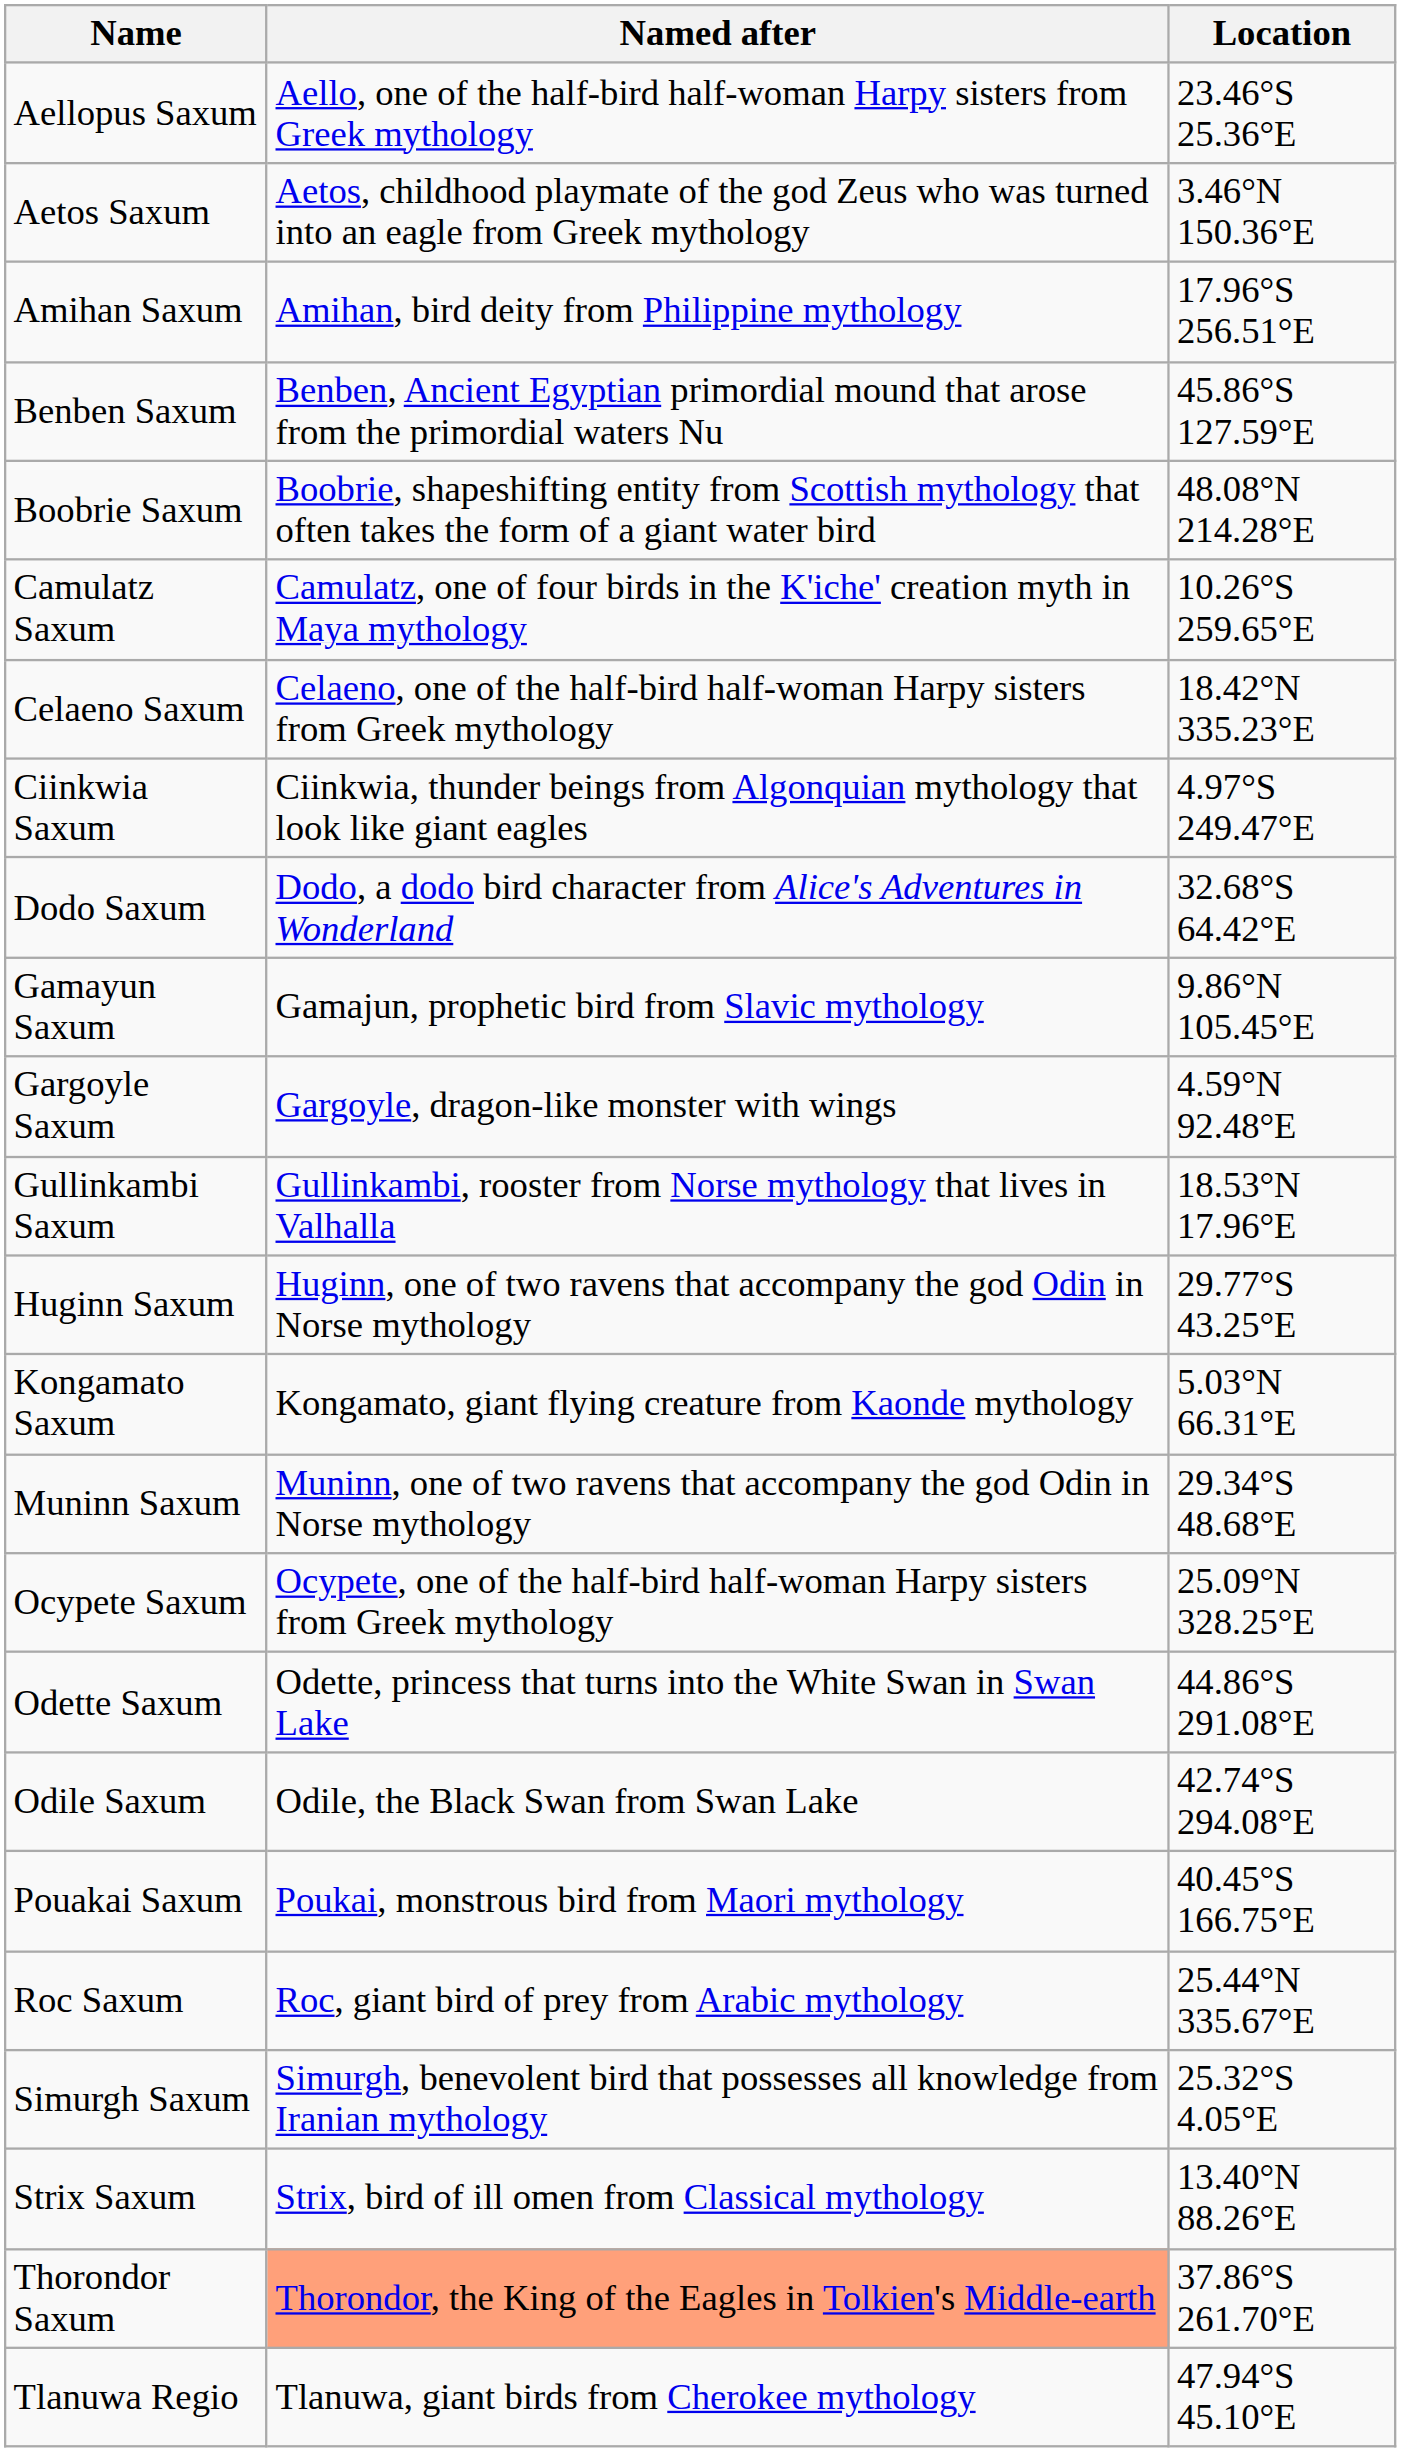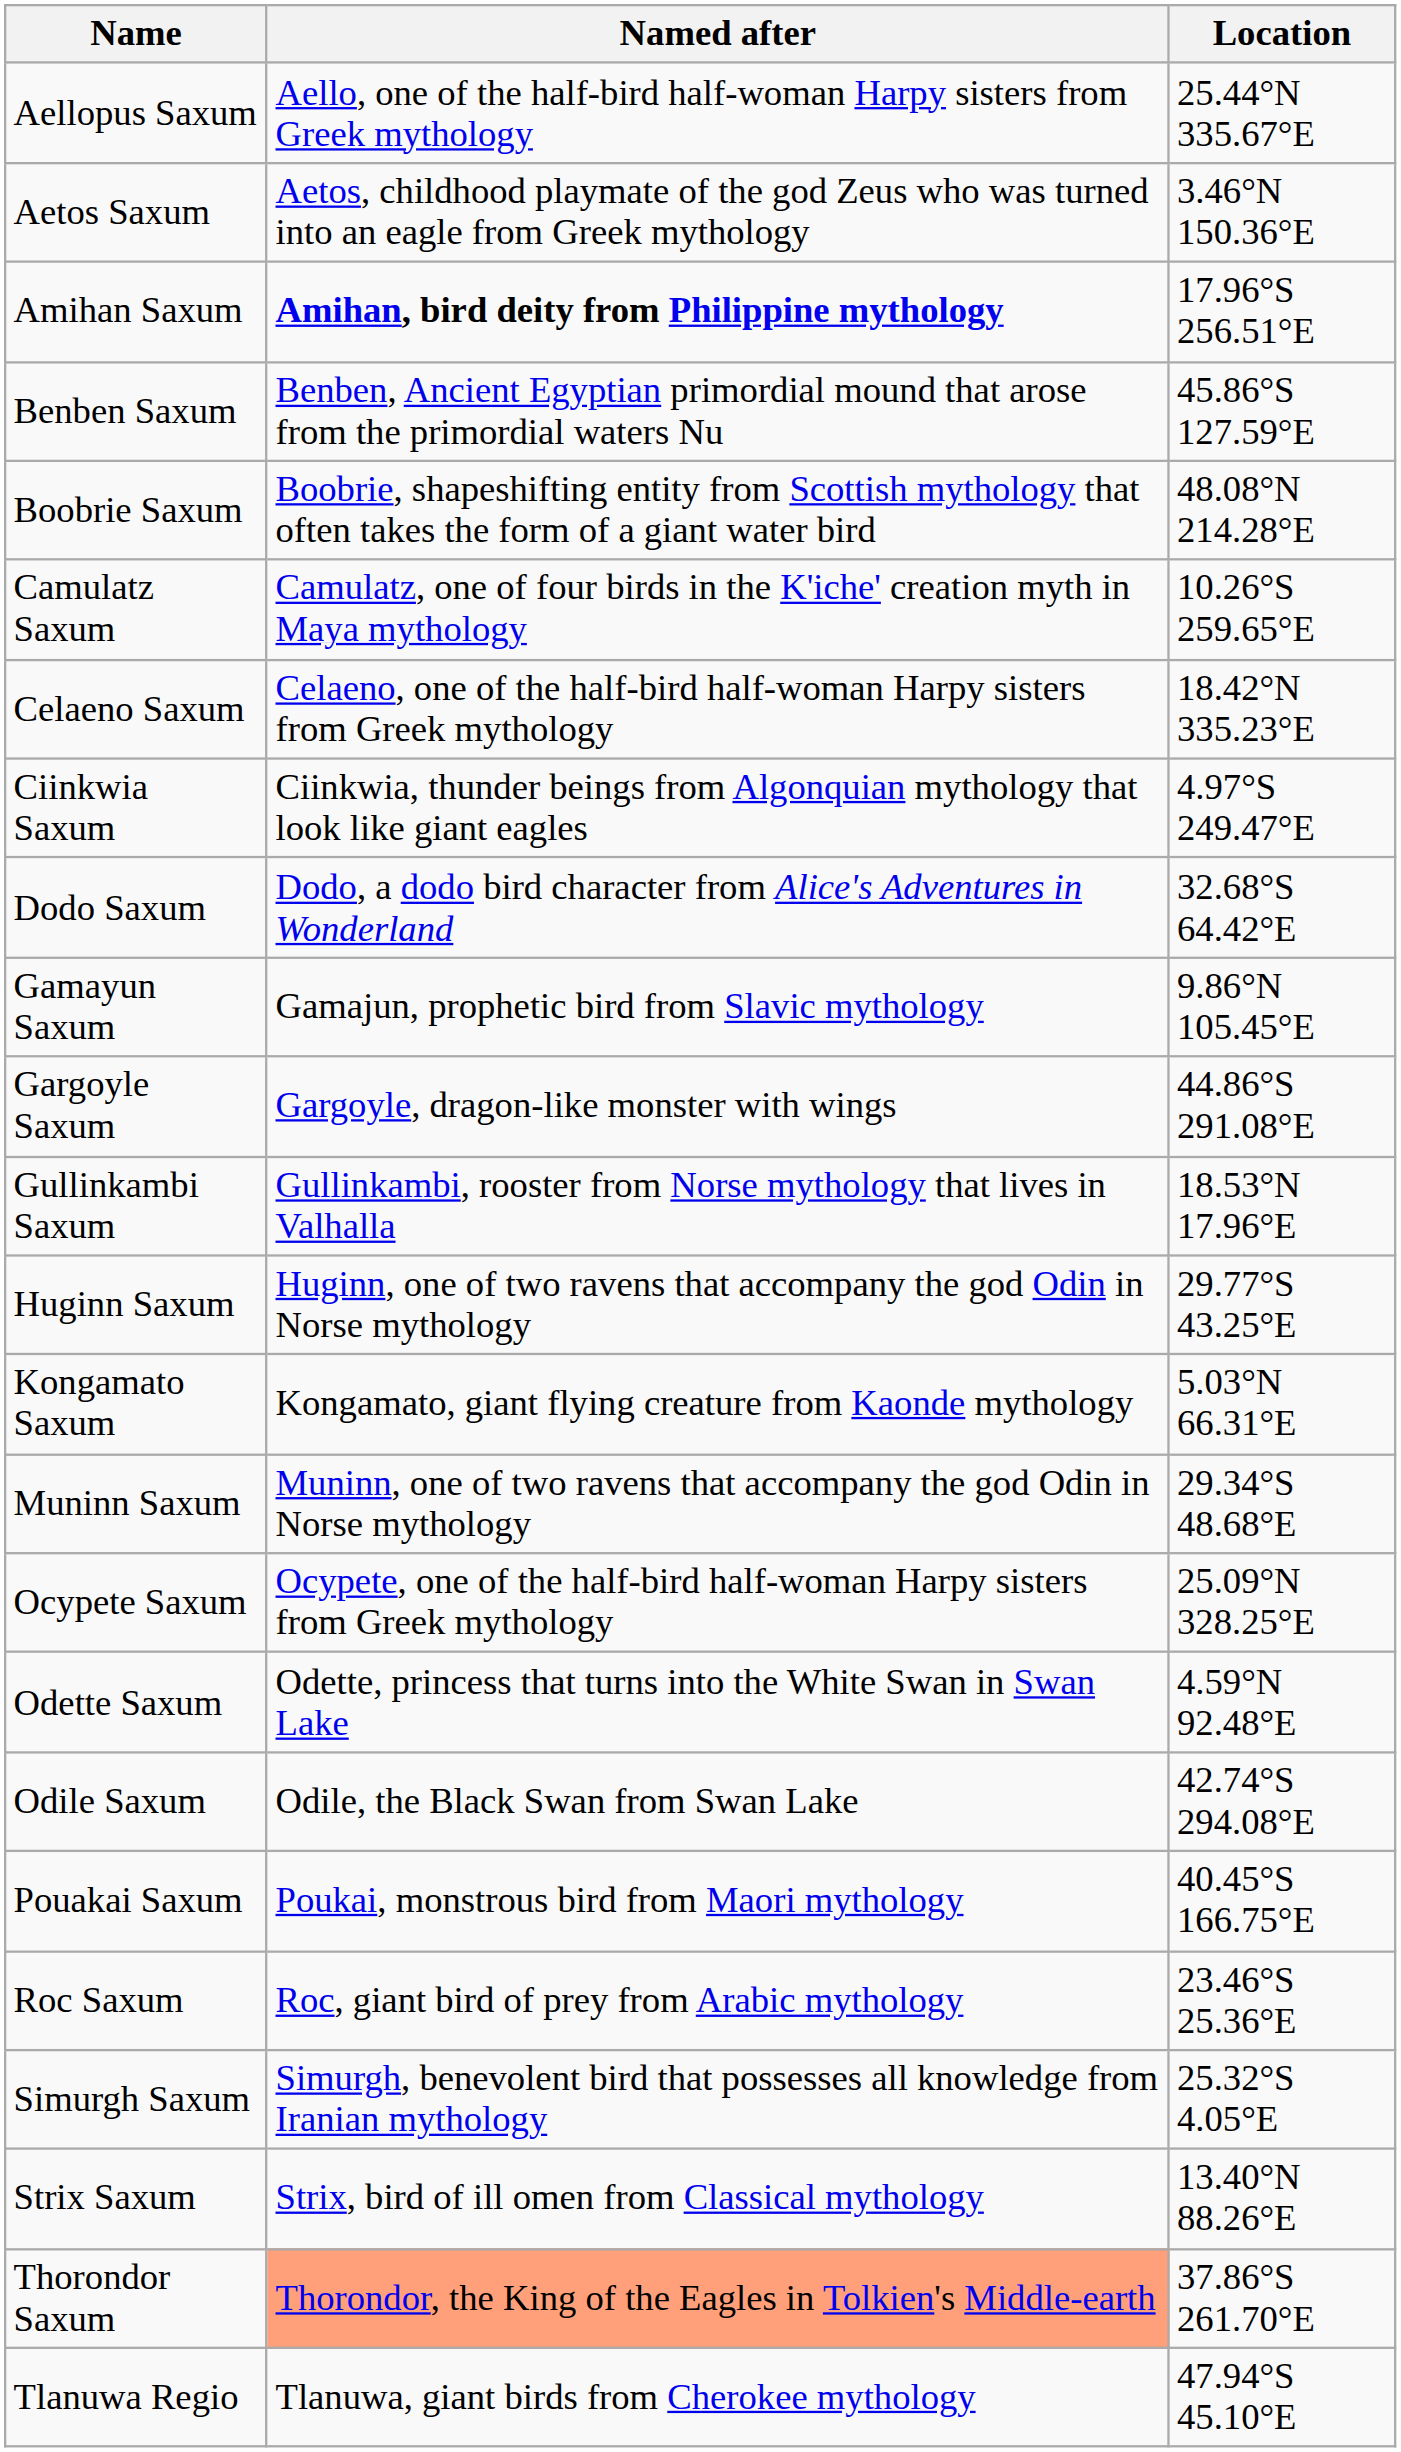 <table class="wikitable">
 <tr>
 <th>Name</th>
 <th>Named after</th>
 <th>Location</th>
 </tr>
 <tr>
 <td>Aellopus Saxum</td>
 <td><a href='#'>Aello</a>, one of the half-bird half-woman <a href='#'>Harpy</a> sisters from <a href='#'>Greek mythology</a></td>
-<td>23.46°S 25.36°E</td>
+<td>25.44°N 335.67°E</td>
 </tr>
 <tr>
 <td>Aetos Saxum</td>
 <td><a href='#'>Aetos</a>, childhood playmate of the god Zeus who was turned into an eagle from Greek mythology</td>
 <td>3.46°N 150.36°E</td>
 </tr>
 <tr>
 <td>Amihan Saxum</td>
-<td><a href='#'>Amihan</a>, bird deity from <a href='#'>Philippine mythology</a></td>
+<td><strong><a href='#'>Amihan</a>, bird deity from <a href='#'>Philippine mythology</a></strong></td>
 <td>17.96°S 256.51°E</td>
 </tr>
 <tr>
 <td>Benben Saxum</td>
 <td><a href='#'>Benben</a>, <a href='#'>Ancient Egyptian</a> primordial mound that arose from the primordial waters Nu</td>
 <td>45.86°S 127.59°E</td>
 </tr>
 <tr>
 <td>Boobrie Saxum</td>
 <td><a href='#'>Boobrie</a>, shapeshifting entity from <a href='#'>Scottish mythology</a> that often takes the form of a giant water bird</td>
 <td>48.08°N 214.28°E</td>
 </tr>
 <tr>
 <td>Camulatz Saxum</td>
 <td><a href='#'>Camulatz</a>, one of four birds in the <a href='#'>K'iche'</a> creation myth in <a href='#'>Maya mythology</a></td>
 <td>10.26°S 259.65°E</td>
 </tr>
 <tr>
 <td>Celaeno Saxum</td>
 <td><a href='#'>Celaeno</a>, one of the half-bird half-woman Harpy sisters from Greek mythology</td>
 <td>18.42°N 335.23°E</td>
 </tr>
 <tr>
 <td>Ciinkwia Saxum</td>
 <td>Ciinkwia, thunder beings from <a href='#'>Algonquian</a> mythology that look like giant eagles</td>
 <td>4.97°S 249.47°E</td>
 </tr>
 <tr>
 <td>Dodo Saxum</td>
 <td><a href='#'>Dodo</a>, a <a href='#'>dodo</a> bird character from <em><a href='#'>Alice's Adventures in Wonderland</a></em></td>
 <td>32.68°S 64.42°E</td>
 </tr>
 <tr>
 <td>Gamayun Saxum</td>
 <td>Gamajun, prophetic bird from <a href='#'>Slavic mythology</a></td>
 <td>9.86°N 105.45°E</td>
 </tr>
 <tr>
 <td>Gargoyle Saxum</td>
 <td><a href='#'>Gargoyle</a>, dragon-like monster with wings</td>
-<td>4.59°N 92.48°E</td>
+<td>44.86°S 291.08°E</td>
 </tr>
 <tr>
 <td>Gullinkambi Saxum</td>
 <td><a href='#'>Gullinkambi</a>, rooster from <a href='#'>Norse mythology</a> that lives in <a href='#'>Valhalla</a></td>
 <td>18.53°N 17.96°E</td>
 </tr>
 <tr>
 <td>Huginn Saxum</td>
 <td><a href='#'>Huginn</a>, one of two ravens that accompany the god <a href='#'>Odin</a> in Norse mythology</td>
 <td>29.77°S 43.25°E</td>
 </tr>
 <tr>
 <td>Kongamato Saxum</td>
 <td>Kongamato, giant flying creature from <a href='#'>Kaonde</a> mythology</td>
 <td>5.03°N 66.31°E</td>
 </tr>
 <tr>
 <td>Muninn Saxum</td>
 <td><a href='#'>Muninn</a>, one of two ravens that accompany the god Odin in Norse mythology</td>
 <td>29.34°S 48.68°E</td>
 </tr>
 <tr>
 <td>Ocypete Saxum</td>
 <td><a href='#'>Ocypete</a>, one of the half-bird half-woman Harpy sisters from Greek mythology</td>
 <td>25.09°N 328.25°E</td>
 </tr>
 <tr>
 <td>Odette Saxum</td>
 <td>Odette, princess that turns into the White Swan in <a href='#'>Swan Lake</a></td>
-<td>44.86°S 291.08°E</td>
+<td>4.59°N 92.48°E</td>
 </tr>
 <tr>
 <td>Odile Saxum</td>
 <td>Odile, the Black Swan from Swan Lake</td>
 <td>42.74°S 294.08°E</td>
 </tr>
 <tr>
 <td>Pouakai Saxum</td>
 <td><a href='#'>Poukai</a>, monstrous bird from <a href='#'>Maori mythology</a></td>
 <td>40.45°S 166.75°E</td>
 </tr>
 <tr>
 <td>Roc Saxum</td>
 <td><a href='#'>Roc</a>, giant bird of prey from <a href='#'>Arabic mythology</a></td>
-<td>25.44°N 335.67°E</td>
+<td>23.46°S 25.36°E</td>
 </tr>
 <tr>
 <td>Simurgh Saxum</td>
 <td><a href='#'>Simurgh</a>, benevolent bird that possesses all knowledge from <a href='#'>Iranian mythology</a></td>
 <td>25.32°S 4.05°E</td>
 </tr>
 <tr>
 <td>Strix Saxum</td>
 <td><a href='#'>Strix</a>, bird of ill omen from <a href='#'>Classical mythology</a></td>
 <td>13.40°N 88.26°E</td>
 </tr>
 <tr>
 <td>Thorondor Saxum</td>
 <td style="background: lightsalmon;"><a href='#'>Thorondor</a>, the King of the Eagles in <a href='#'>Tolkien</a>'s <a href='#'>Middle-earth</a></td>
 <td>37.86°S 261.70°E</td>
 </tr>
 <tr>
 <td>Tlanuwa Regio</td>
 <td>Tlanuwa, giant birds from <a href='#'>Cherokee mythology</a></td>
 <td>47.94°S 45.10°E</td>
 </tr>
 </table>
